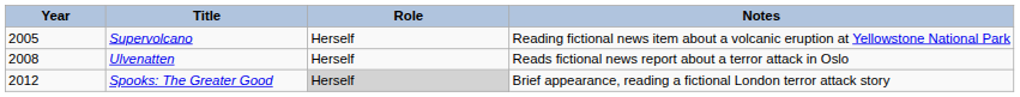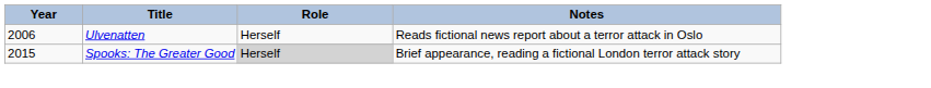 <table class="wikitable" style="font-size:90%;">
 <tr style="background:#ccc; text-align:center;">
 <th style="background:#b0c4de; width:10%;">Year</th>
 <th style="background:#b0c4de; width:20%;">Title</th>
 <th style="background:#b0c4de; width:20%;">Role</th>
 <th style="background:#b0c4de; width:50%;">Notes</th>
 </tr>
 <tr>
-<td>2005</td>
-<td><em><a href='#'>Supervolcano</a></em></td>
-<td>Herself</td>
-<td>Reading fictional news item about a volcanic eruption at <a href='#'>Yellowstone National Park</a></td>
-</tr>
-<tr>
-<td>2008</td>
+<td>2006</td>
 <td><em><a href='#'>Ulvenatten</a></em></td>
 <td>Herself</td>
 <td>Reads fictional news report about a terror attack in Oslo</td>
 </tr>
 <tr>
-<td>2012</td>
+<td>2015</td>
 <td><em><a href='#'>Spooks: The Greater Good</a></em></td>
 <td style="background: lightgrey;">Herself</td>
 <td>Brief appearance, reading a fictional London terror attack story</td>
 </tr>
 </table>
